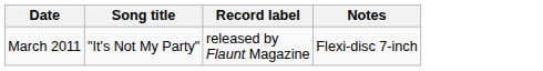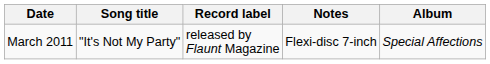 <table class="wikitable">
 <tr>
 <th>Date</th>
 <th><strong>Song title</strong></th>
 <th><strong>Record label</strong></th>
 <th>Notes</th>
+<th>Album</th>
 </tr>
 <tr>
 <td>March 2011</td>
 <td>"It's Not My Party"</td>
 <td>released by<br><em>Flaunt</em> Magazine</td>
 <td>Flexi-disc 7-inch</td>
+<td><em>Special Affections</em></td>
 </tr>
 </table>
